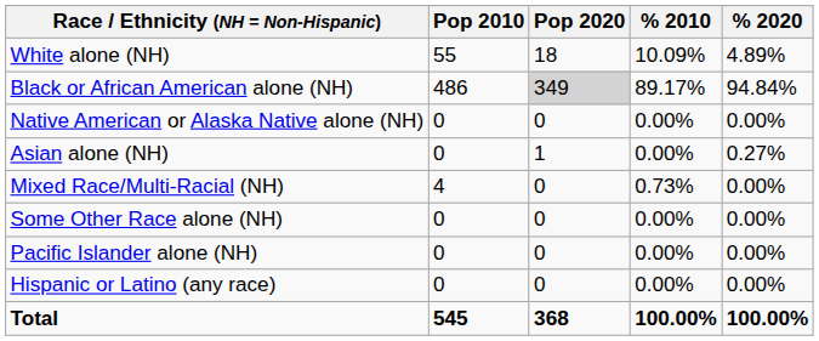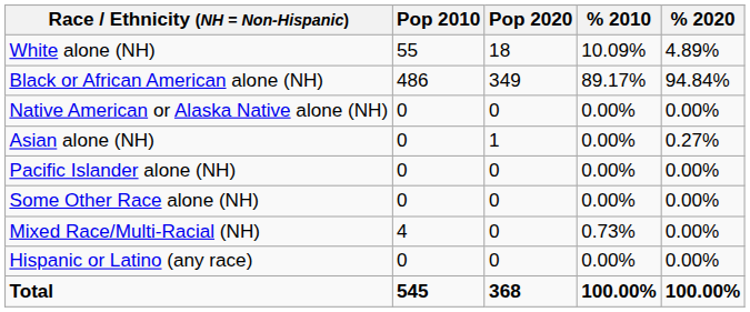 <table class="wikitable">
 <tr>
 <th>Race / Ethnicity <small>(<em>NH = Non-Hispanic</em>)</small></th>
 <th>Pop 2010</th>
 <th>Pop 2020</th>
 <th>% 2010</th>
 <th>% 2020</th>
 </tr>
 <tr>
 <td><a href='#'>White</a> alone (NH)</td>
 <td>55</td>
 <td>18</td>
 <td>10.09%</td>
 <td>4.89%</td>
 </tr>
 <tr>
 <td><a href='#'>Black or African American</a> alone (NH)</td>
 <td>486</td>
-<td style="background: lightgrey;">349</td>
+<td>349</td>
 <td>89.17%</td>
 <td>94.84%</td>
 </tr>
 <tr>
 <td><a href='#'>Native American</a> or <a href='#'>Alaska Native</a> alone (NH)</td>
 <td>0</td>
 <td>0</td>
 <td>0.00%</td>
 <td>0.00%</td>
 </tr>
 <tr>
 <td><a href='#'>Asian</a> alone (NH)</td>
 <td>0</td>
 <td>1</td>
 <td>0.00%</td>
 <td>0.27%</td>
 </tr>
 <tr>
-<td><a href='#'>Mixed Race/Multi-Racial</a> (NH)</td>
-<td>4</td>
+<td><a href='#'>Pacific Islander</a> alone (NH)</td>
 <td>0</td>
-<td>0.73%</td>
+<td>0</td>
+<td>0.00%</td>
 <td>0.00%</td>
 </tr>
 <tr>
 <td><a href='#'>Some Other Race</a> alone (NH)</td>
 <td>0</td>
 <td>0</td>
 <td>0.00%</td>
 <td>0.00%</td>
 </tr>
 <tr>
-<td><a href='#'>Pacific Islander</a> alone (NH)</td>
+<td><a href='#'>Mixed Race/Multi-Racial</a> (NH)</td>
+<td>4</td>
 <td>0</td>
-<td>0</td>
-<td>0.00%</td>
+<td>0.73%</td>
 <td>0.00%</td>
 </tr>
 <tr>
 <td><a href='#'>Hispanic or Latino</a> (any race)</td>
 <td>0</td>
 <td>0</td>
 <td>0.00%</td>
 <td>0.00%</td>
 </tr>
 <tr>
 <td><strong>Total</strong></td>
 <td><strong>545</strong></td>
 <td><strong>368</strong></td>
 <td><strong>100.00%</strong></td>
 <td><strong>100.00%</strong></td>
 </tr>
 </table>
